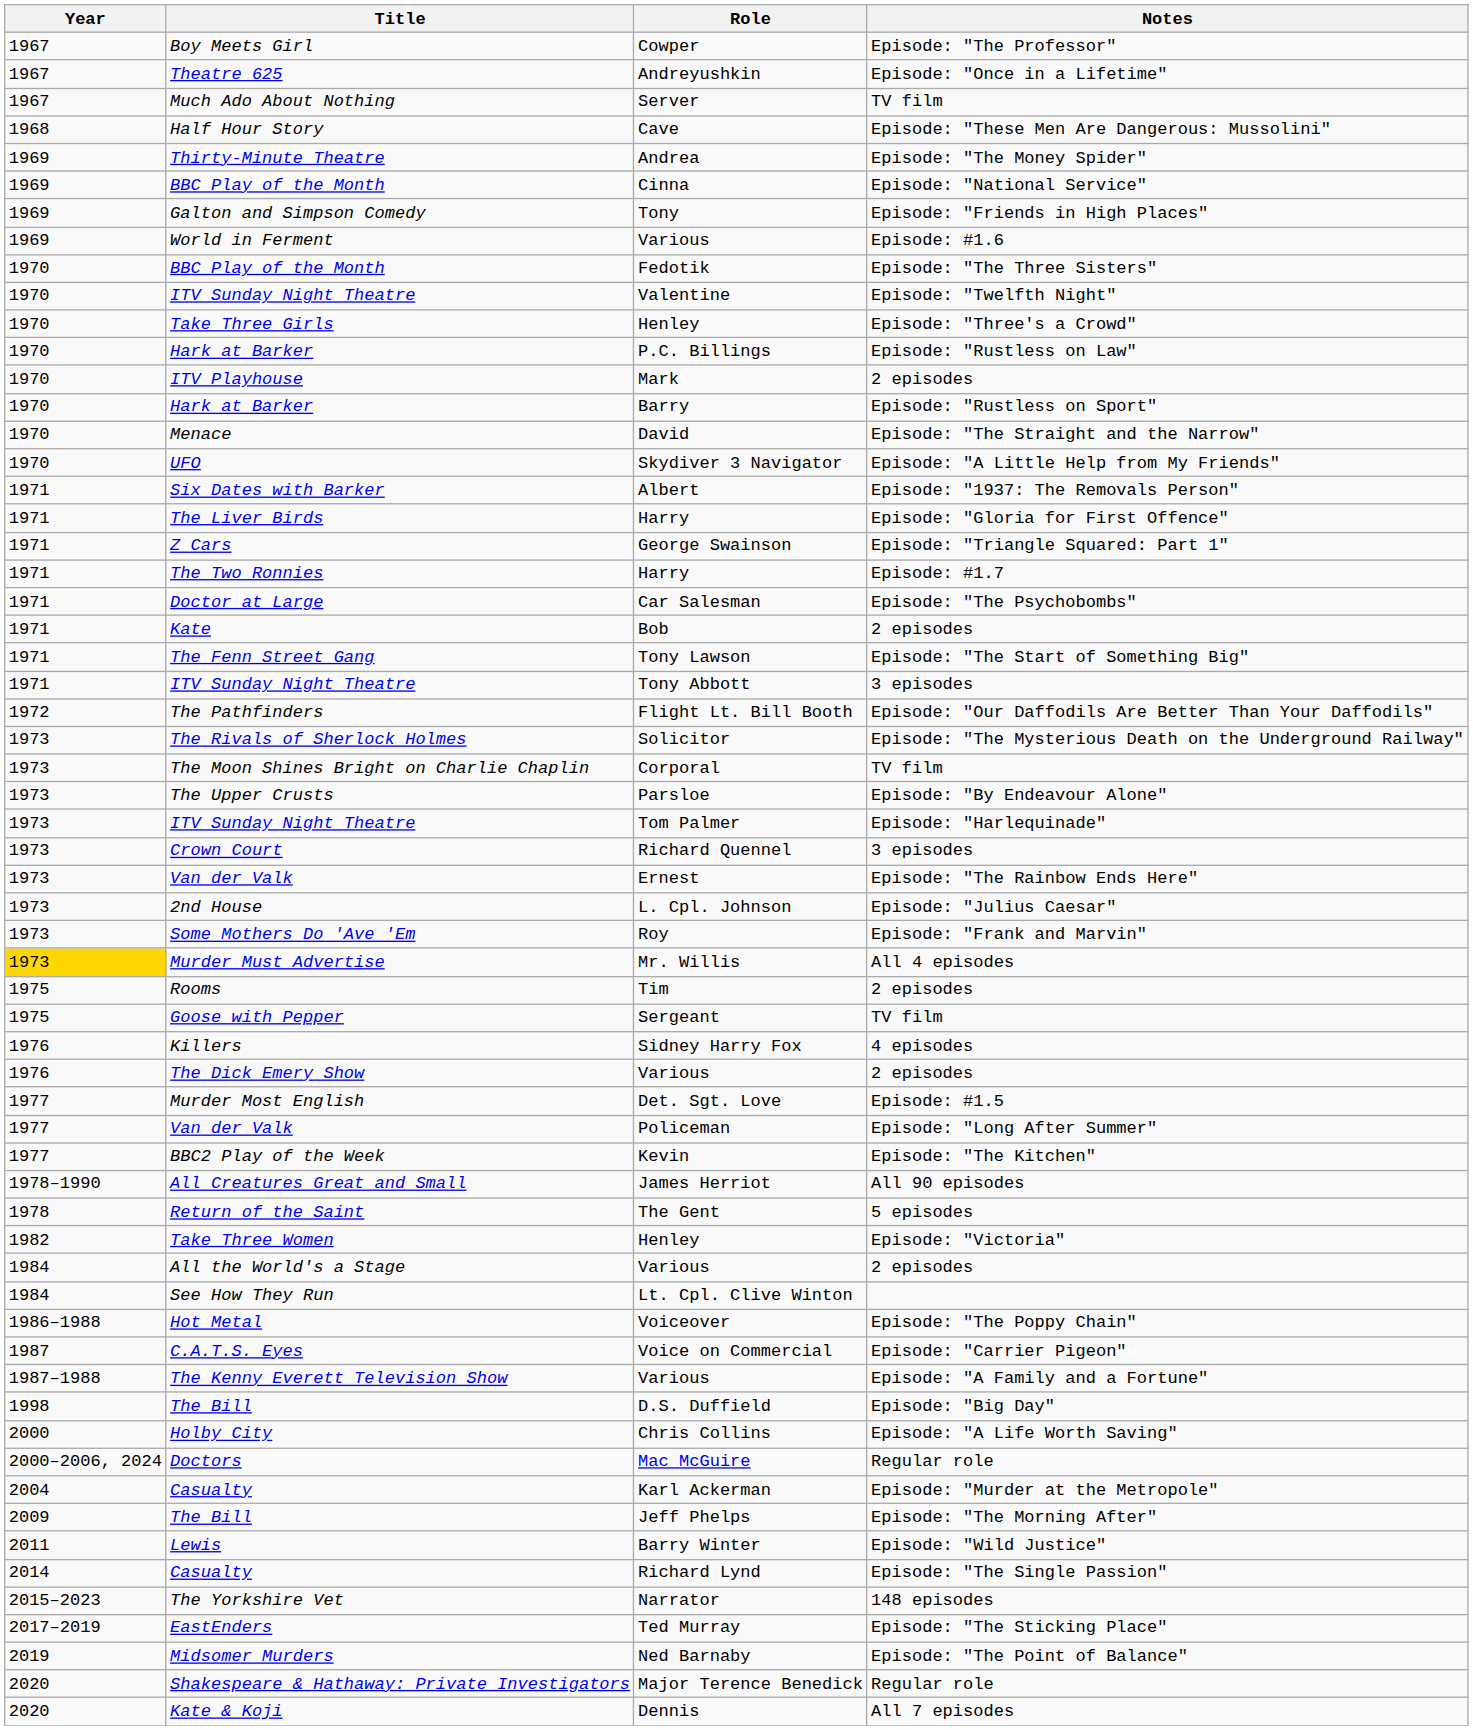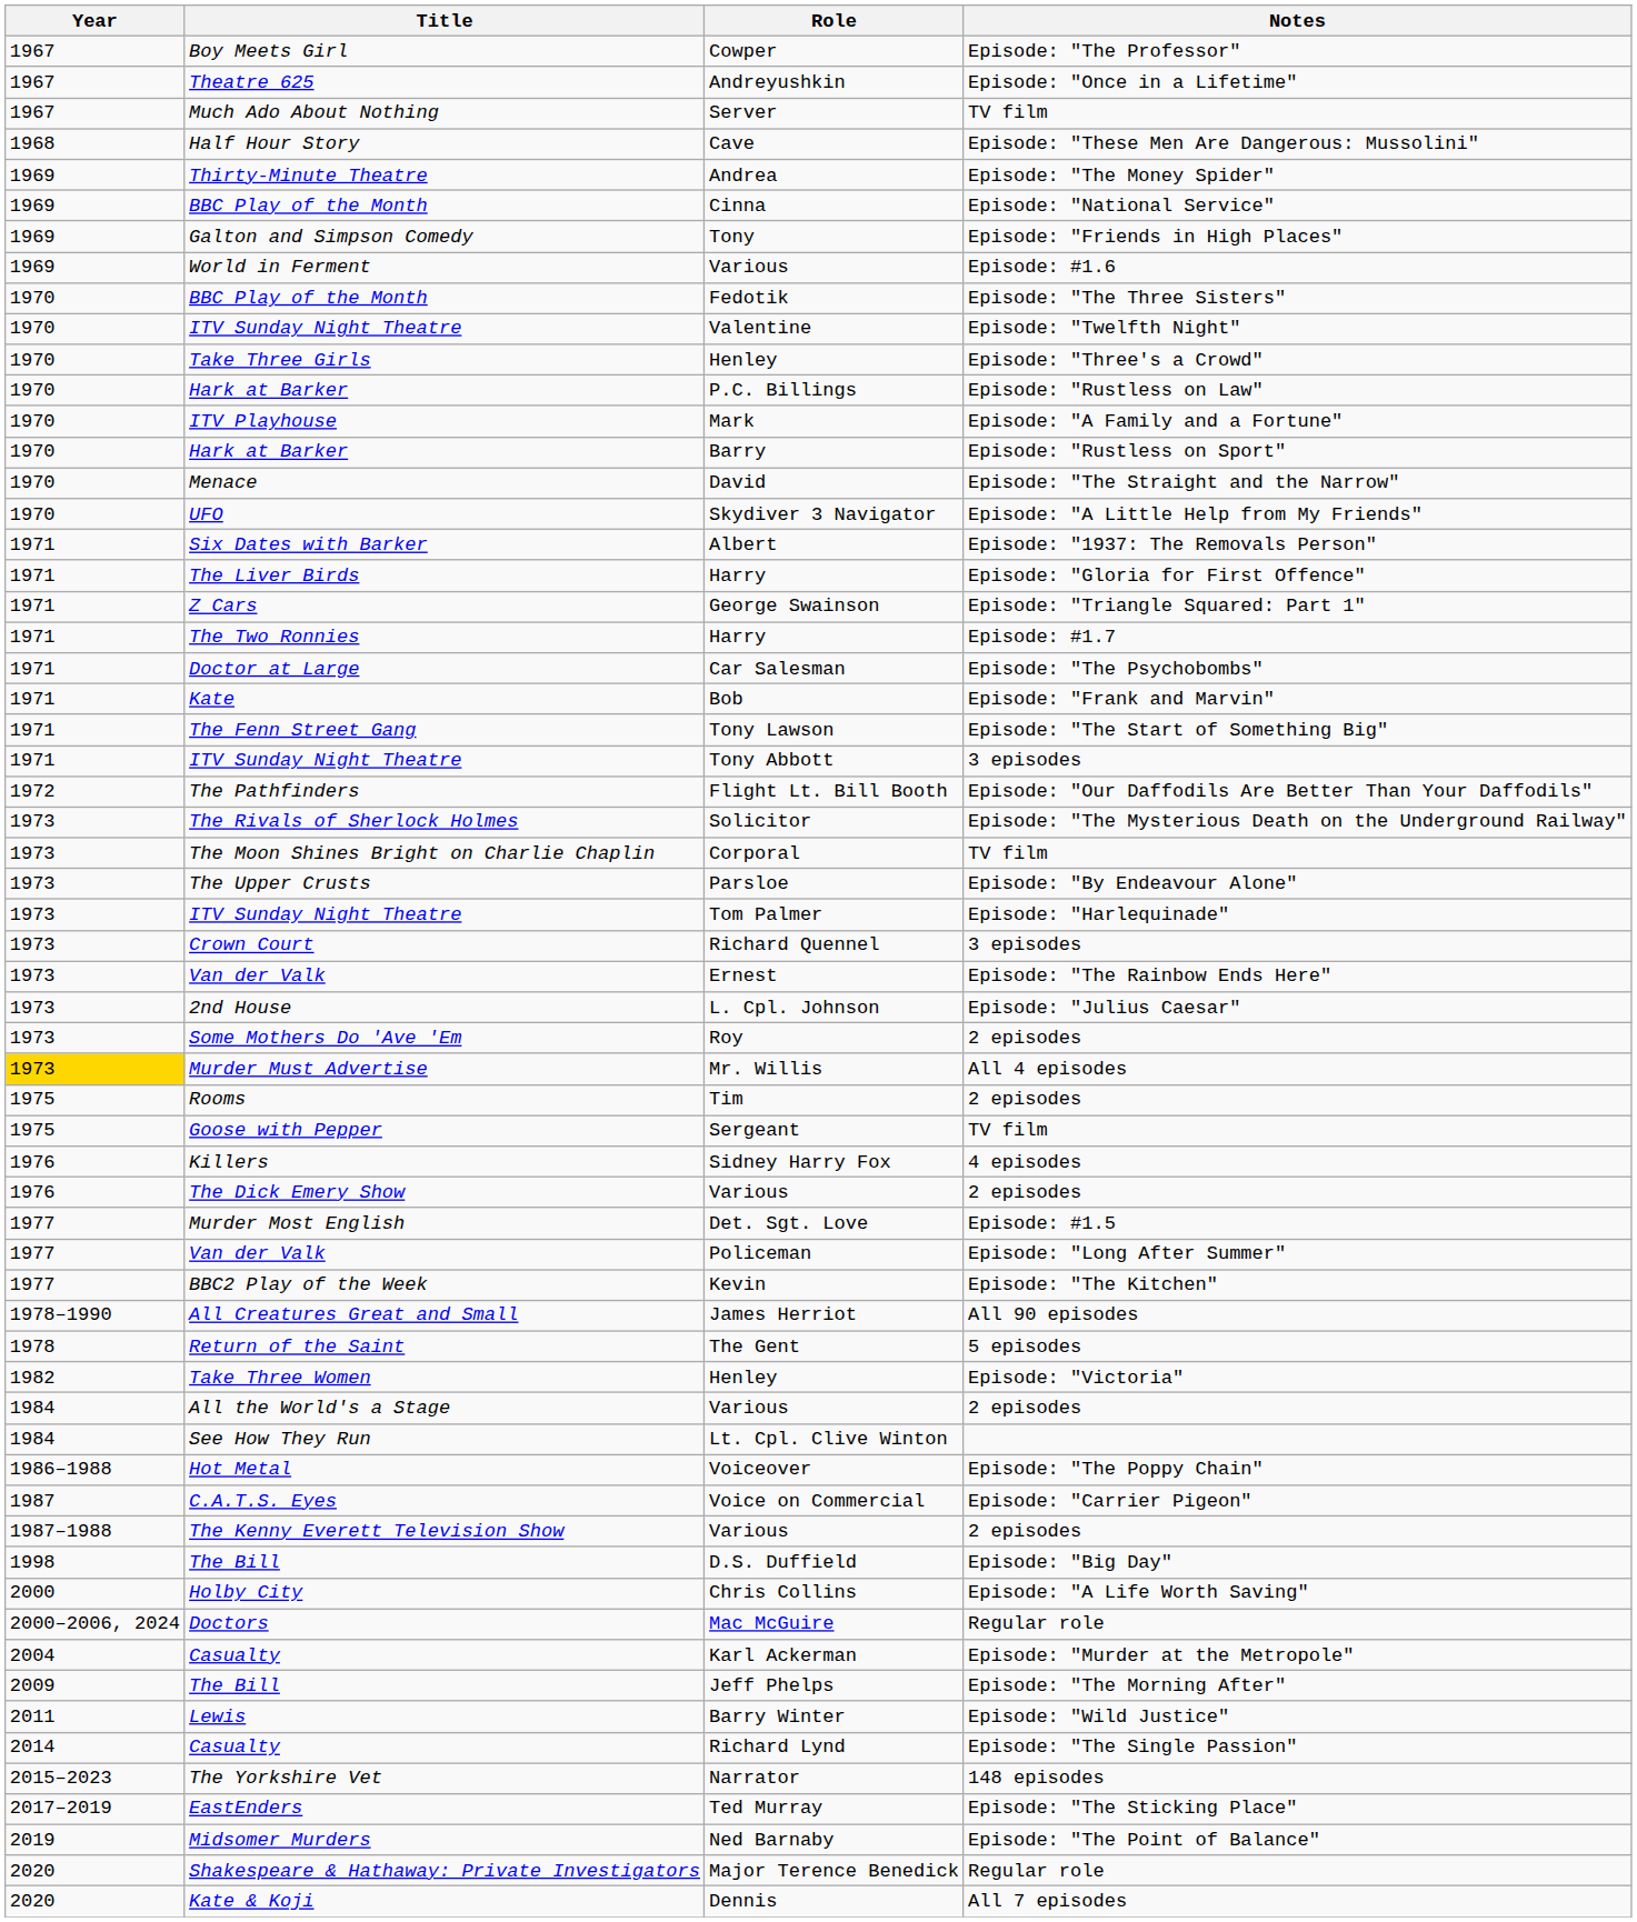 <table class="wikitable sortable">
 <tr>
 <th>Year</th>
 <th>Title</th>
 <th>Role</th>
 <th>Notes</th>
 </tr>
 <tr>
 <td>1967</td>
 <td><em>Boy Meets Girl</em></td>
 <td>Cowper</td>
 <td>Episode: "The Professor"</td>
 </tr>
 <tr>
 <td>1967</td>
 <td><em><a href='#'>Theatre 625</a></em></td>
 <td>Andreyushkin</td>
 <td>Episode: "Once in a Lifetime"</td>
 </tr>
 <tr>
 <td>1967</td>
 <td><em>Much Ado About Nothing</em></td>
 <td>Server</td>
 <td>TV film</td>
 </tr>
 <tr>
 <td>1968</td>
 <td><em>Half Hour Story</em></td>
 <td>Cave</td>
 <td>Episode: "These Men Are Dangerous: Mussolini"</td>
 </tr>
 <tr>
 <td>1969</td>
 <td><em><a href='#'>Thirty-Minute Theatre</a></em></td>
 <td>Andrea</td>
 <td>Episode: "The Money Spider"</td>
 </tr>
 <tr>
 <td>1969</td>
 <td><em><a href='#'>BBC Play of the Month</a></em></td>
 <td>Cinna</td>
 <td>Episode: "National Service"</td>
 </tr>
 <tr>
 <td>1969</td>
 <td><em>Galton and Simpson Comedy</em></td>
 <td>Tony</td>
 <td>Episode: "Friends in High Places"</td>
 </tr>
 <tr>
 <td>1969</td>
 <td><em>World in Ferment</em></td>
 <td>Various</td>
 <td>Episode: #1.6</td>
 </tr>
 <tr>
 <td>1970</td>
 <td><em><a href='#'>BBC Play of the Month</a></em></td>
 <td>Fedotik</td>
 <td>Episode: "The Three Sisters"</td>
 </tr>
 <tr>
 <td>1970</td>
 <td><em><a href='#'>ITV Sunday Night Theatre</a></em></td>
 <td>Valentine</td>
 <td>Episode: "Twelfth Night"</td>
 </tr>
 <tr>
 <td>1970</td>
 <td><em><a href='#'>Take Three Girls</a></em></td>
 <td>Henley</td>
 <td>Episode: "Three's a Crowd"</td>
 </tr>
 <tr>
 <td>1970</td>
 <td><em><a href='#'>Hark at Barker</a></em></td>
 <td>P.C. Billings</td>
 <td>Episode: "Rustless on Law"</td>
 </tr>
 <tr>
 <td>1970</td>
 <td><em><a href='#'>ITV Playhouse</a></em></td>
 <td>Mark</td>
-<td>2 episodes</td>
+<td>Episode: "A Family and a Fortune"</td>
 </tr>
 <tr>
 <td>1970</td>
 <td><em><a href='#'>Hark at Barker</a></em></td>
 <td>Barry</td>
 <td>Episode: "Rustless on Sport"</td>
 </tr>
 <tr>
 <td>1970</td>
 <td><em>Menace</em></td>
 <td>David</td>
 <td>Episode: "The Straight and the Narrow"</td>
 </tr>
 <tr>
 <td>1970</td>
 <td><em><a href='#'>UFO</a></em></td>
 <td>Skydiver 3 Navigator</td>
 <td>Episode: "A Little Help from My Friends"</td>
 </tr>
 <tr>
 <td>1971</td>
 <td><em><a href='#'>Six Dates with Barker</a></em></td>
 <td>Albert</td>
 <td>Episode: "1937: The Removals Person"</td>
 </tr>
 <tr>
 <td>1971</td>
 <td><em><a href='#'>The Liver Birds</a></em></td>
 <td>Harry</td>
 <td>Episode: "Gloria for First Offence"</td>
 </tr>
 <tr>
 <td>1971</td>
 <td><em><a href='#'>Z Cars</a></em></td>
 <td>George Swainson</td>
 <td>Episode: "Triangle Squared: Part 1"</td>
 </tr>
 <tr>
 <td>1971</td>
 <td><em><a href='#'>The Two Ronnies</a></em></td>
 <td>Harry</td>
 <td>Episode: #1.7</td>
 </tr>
 <tr>
 <td>1971</td>
 <td><em><a href='#'>Doctor at Large</a></em></td>
 <td>Car Salesman</td>
 <td>Episode: "The Psychobombs"</td>
 </tr>
 <tr>
 <td>1971</td>
 <td><em><a href='#'>Kate</a></em></td>
 <td>Bob</td>
-<td>2 episodes</td>
+<td>Episode: "Frank and Marvin"</td>
 </tr>
 <tr>
 <td>1971</td>
 <td><em><a href='#'>The Fenn Street Gang</a></em></td>
 <td>Tony Lawson</td>
 <td>Episode: "The Start of Something Big"</td>
 </tr>
 <tr>
 <td>1971</td>
 <td><em><a href='#'>ITV Sunday Night Theatre</a></em></td>
 <td>Tony Abbott</td>
 <td>3 episodes</td>
 </tr>
 <tr>
 <td>1972</td>
 <td><em>The Pathfinders</em></td>
 <td>Flight Lt. Bill Booth</td>
 <td>Episode: "Our Daffodils Are Better Than Your Daffodils"</td>
 </tr>
 <tr>
 <td>1973</td>
 <td><em><a href='#'>The Rivals of Sherlock Holmes</a></em></td>
 <td>Solicitor</td>
 <td>Episode: "The Mysterious Death on the Underground Railway"</td>
 </tr>
 <tr>
 <td>1973</td>
 <td><em>The Moon Shines Bright on Charlie Chaplin</em></td>
 <td>Corporal</td>
 <td>TV film</td>
 </tr>
 <tr>
 <td>1973</td>
 <td><em>The Upper Crusts</em></td>
 <td>Parsloe</td>
 <td>Episode: "By Endeavour Alone"</td>
 </tr>
 <tr>
 <td>1973</td>
 <td><em><a href='#'>ITV Sunday Night Theatre</a></em></td>
 <td>Tom Palmer</td>
 <td>Episode: "Harlequinade"</td>
 </tr>
 <tr>
 <td>1973</td>
 <td><em><a href='#'>Crown Court</a></em></td>
 <td>Richard Quennel</td>
 <td>3 episodes</td>
 </tr>
 <tr>
 <td>1973</td>
 <td><em><a href='#'>Van der Valk</a></em></td>
 <td>Ernest</td>
 <td>Episode: "The Rainbow Ends Here"</td>
 </tr>
 <tr>
 <td>1973</td>
 <td><em>2nd House</em></td>
 <td>L. Cpl. Johnson</td>
 <td>Episode: "Julius Caesar"</td>
 </tr>
 <tr>
 <td>1973</td>
 <td><em><a href='#'>Some Mothers Do 'Ave 'Em</a></em></td>
 <td>Roy</td>
-<td>Episode: "Frank and Marvin"</td>
+<td>2 episodes</td>
 </tr>
 <tr>
 <td style="background: gold;">1973</td>
 <td><em><a href='#'>Murder Must Advertise</a></em></td>
 <td>Mr. Willis</td>
 <td>All 4 episodes</td>
 </tr>
 <tr>
 <td>1975</td>
 <td><em>Rooms</em></td>
 <td>Tim</td>
 <td>2 episodes</td>
 </tr>
 <tr>
 <td>1975</td>
 <td><em><a href='#'>Goose with Pepper</a></em></td>
 <td>Sergeant</td>
 <td>TV film</td>
 </tr>
 <tr>
 <td>1976</td>
 <td><em>Killers</em></td>
 <td>Sidney Harry Fox</td>
 <td>4 episodes</td>
 </tr>
 <tr>
 <td>1976</td>
 <td><em><a href='#'>The Dick Emery Show</a></em></td>
 <td>Various</td>
 <td>2 episodes</td>
 </tr>
 <tr>
 <td>1977</td>
 <td><em>Murder Most English</em></td>
 <td>Det. Sgt. Love</td>
 <td>Episode: #1.5</td>
 </tr>
 <tr>
 <td>1977</td>
 <td><em><a href='#'>Van der Valk</a></em></td>
 <td>Policeman</td>
 <td>Episode: "Long After Summer"</td>
 </tr>
 <tr>
 <td>1977</td>
 <td><em>BBC2 Play of the Week</em></td>
 <td>Kevin</td>
 <td>Episode: "The Kitchen"</td>
 </tr>
 <tr>
 <td>1978–1990</td>
 <td><em><a href='#'>All Creatures Great and Small</a></em></td>
 <td>James Herriot</td>
 <td>All 90 episodes</td>
 </tr>
 <tr>
 <td>1978</td>
 <td><em><a href='#'>Return of the Saint</a></em></td>
 <td>The Gent</td>
 <td>5 episodes</td>
 </tr>
 <tr>
 <td>1982</td>
 <td><em><a href='#'>Take Three Women</a></em></td>
 <td>Henley</td>
 <td>Episode: "Victoria"</td>
 </tr>
 <tr>
 <td>1984</td>
 <td><em>All the World's a Stage</em></td>
 <td>Various</td>
 <td>2 episodes</td>
 </tr>
 <tr>
 <td>1984</td>
 <td><em>See How They Run</em></td>
 <td>Lt. Cpl. Clive Winton</td>
 <td></td>
 </tr>
 <tr>
 <td>1986–1988</td>
 <td><em><a href='#'>Hot Metal</a></em></td>
 <td>Voiceover</td>
 <td>Episode: "The Poppy Chain"</td>
 </tr>
 <tr>
 <td>1987</td>
 <td><em><a href='#'>C.A.T.S. Eyes</a></em></td>
 <td>Voice on Commercial</td>
 <td>Episode: "Carrier Pigeon"</td>
 </tr>
 <tr>
 <td>1987–1988</td>
 <td><em><a href='#'>The Kenny Everett Television Show</a></em></td>
 <td>Various</td>
-<td>Episode: "A Family and a Fortune"</td>
+<td>2 episodes</td>
 </tr>
 <tr>
 <td>1998</td>
 <td><em><a href='#'>The Bill</a></em></td>
 <td>D.S. Duffield</td>
 <td>Episode: "Big Day"</td>
 </tr>
 <tr>
 <td>2000</td>
 <td><em><a href='#'>Holby City</a></em></td>
 <td>Chris Collins</td>
 <td>Episode: "A Life Worth Saving"</td>
 </tr>
 <tr>
 <td>2000–2006, 2024</td>
 <td><em><a href='#'>Doctors</a></em></td>
 <td><a href='#'>Mac McGuire</a></td>
 <td>Regular role</td>
 </tr>
 <tr>
 <td>2004</td>
 <td><em><a href='#'>Casualty</a></em></td>
 <td>Karl Ackerman</td>
 <td>Episode: "Murder at the Metropole"</td>
 </tr>
 <tr>
 <td>2009</td>
 <td><em><a href='#'>The Bill</a></em></td>
 <td>Jeff Phelps</td>
 <td>Episode: "The Morning After"</td>
 </tr>
 <tr>
 <td>2011</td>
 <td><em><a href='#'>Lewis</a></em></td>
 <td>Barry Winter</td>
 <td>Episode: "Wild Justice"</td>
 </tr>
 <tr>
 <td>2014</td>
 <td><em><a href='#'>Casualty</a></em></td>
 <td>Richard Lynd</td>
 <td>Episode: "The Single Passion"</td>
 </tr>
 <tr>
 <td>2015–2023</td>
 <td><em>The Yorkshire Vet</em></td>
 <td>Narrator</td>
 <td>148 episodes</td>
 </tr>
 <tr>
 <td>2017–2019</td>
 <td><em><a href='#'>EastEnders</a></em></td>
 <td>Ted Murray</td>
 <td>Episode: "The Sticking Place"</td>
 </tr>
 <tr>
 <td>2019</td>
 <td><em><a href='#'>Midsomer Murders</a></em></td>
 <td>Ned Barnaby</td>
 <td>Episode: "The Point of Balance"</td>
 </tr>
 <tr>
 <td>2020</td>
 <td><em><a href='#'>Shakespeare & Hathaway: Private Investigators</a></em></td>
 <td>Major Terence Benedick</td>
 <td>Regular role</td>
 </tr>
 <tr>
 <td>2020</td>
 <td><em><a href='#'>Kate & Koji</a></em></td>
 <td>Dennis</td>
 <td>All 7 episodes</td>
 </tr>
 </table>
